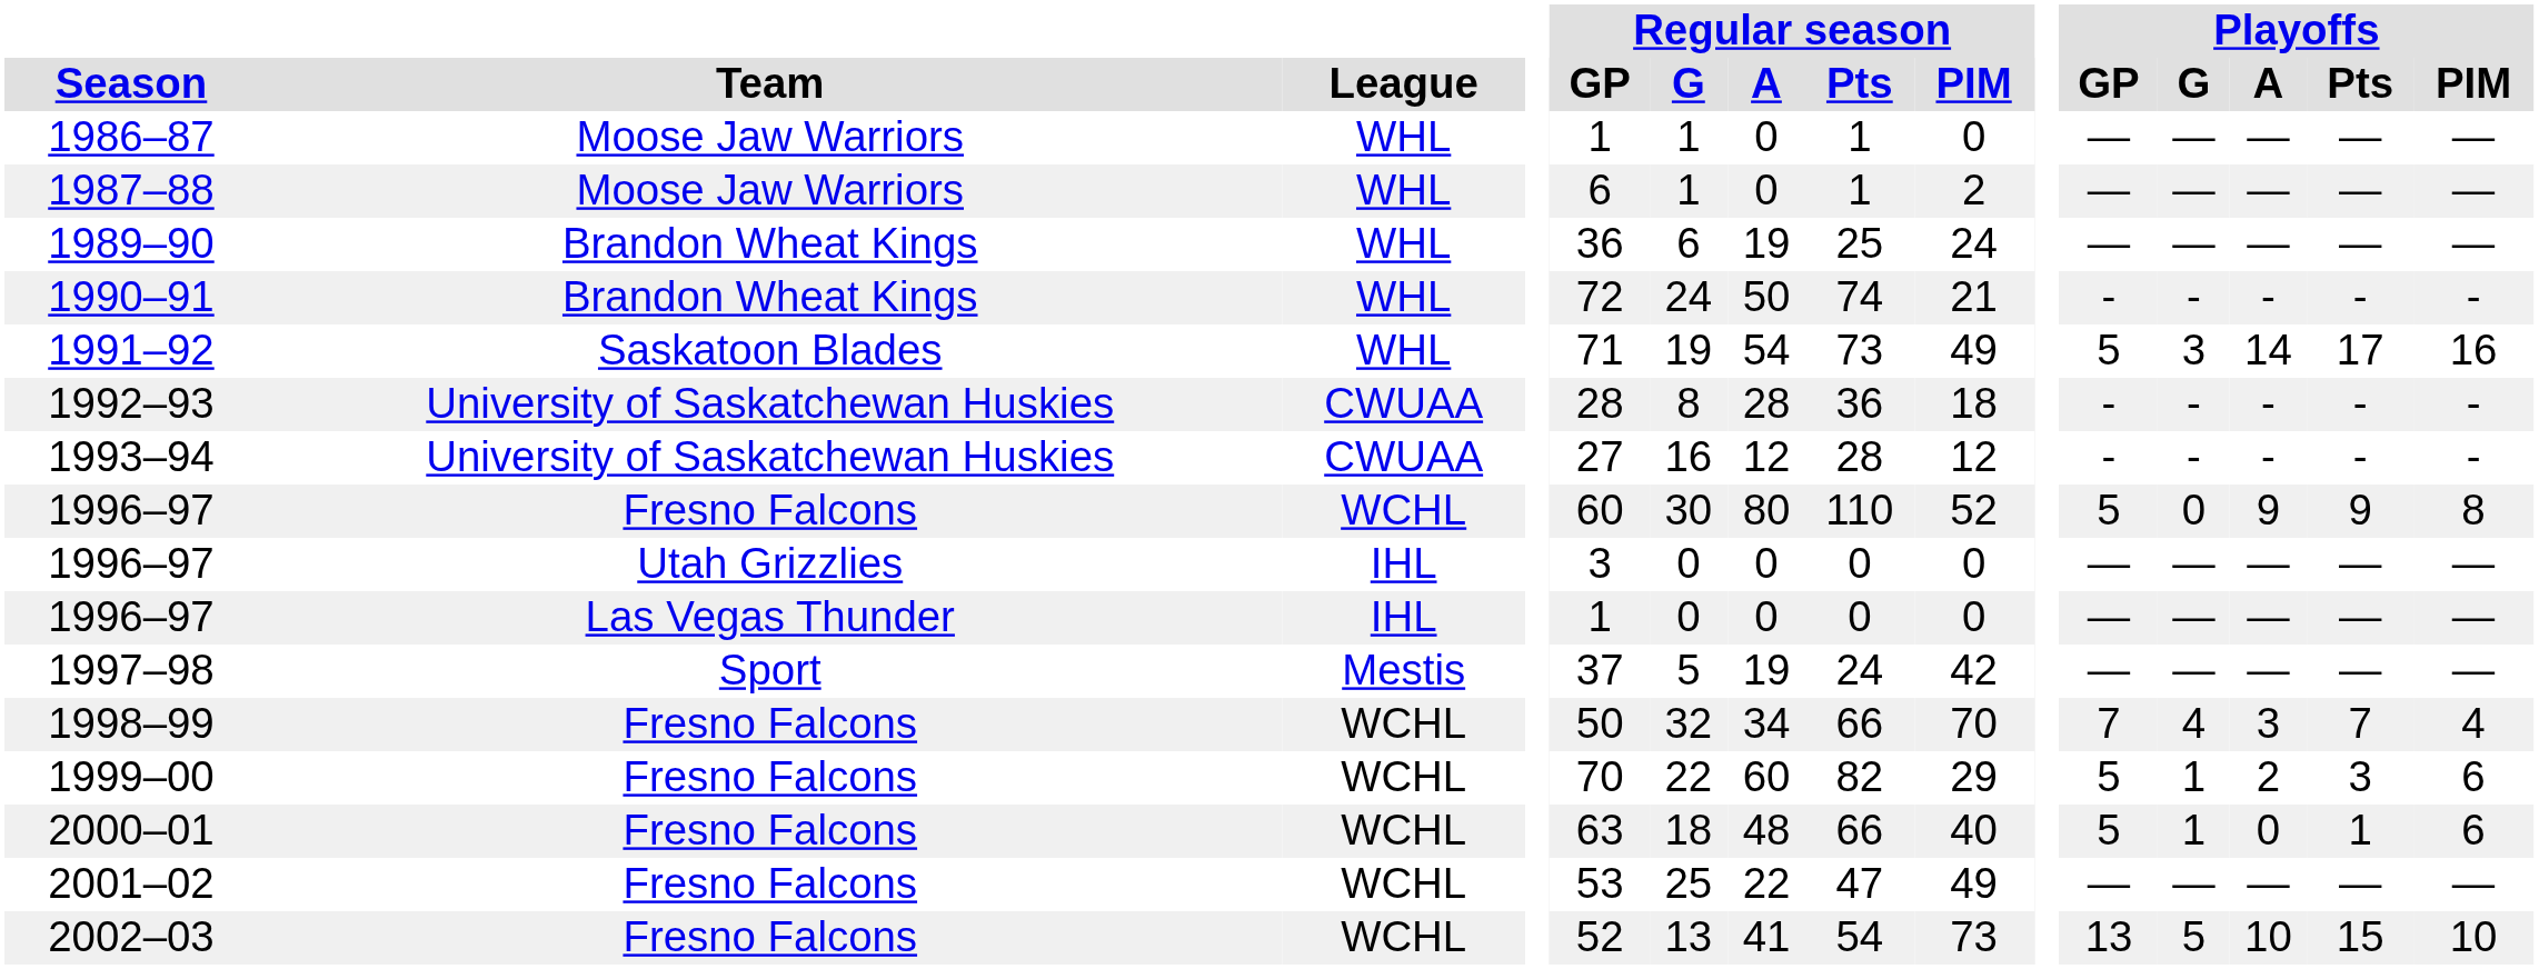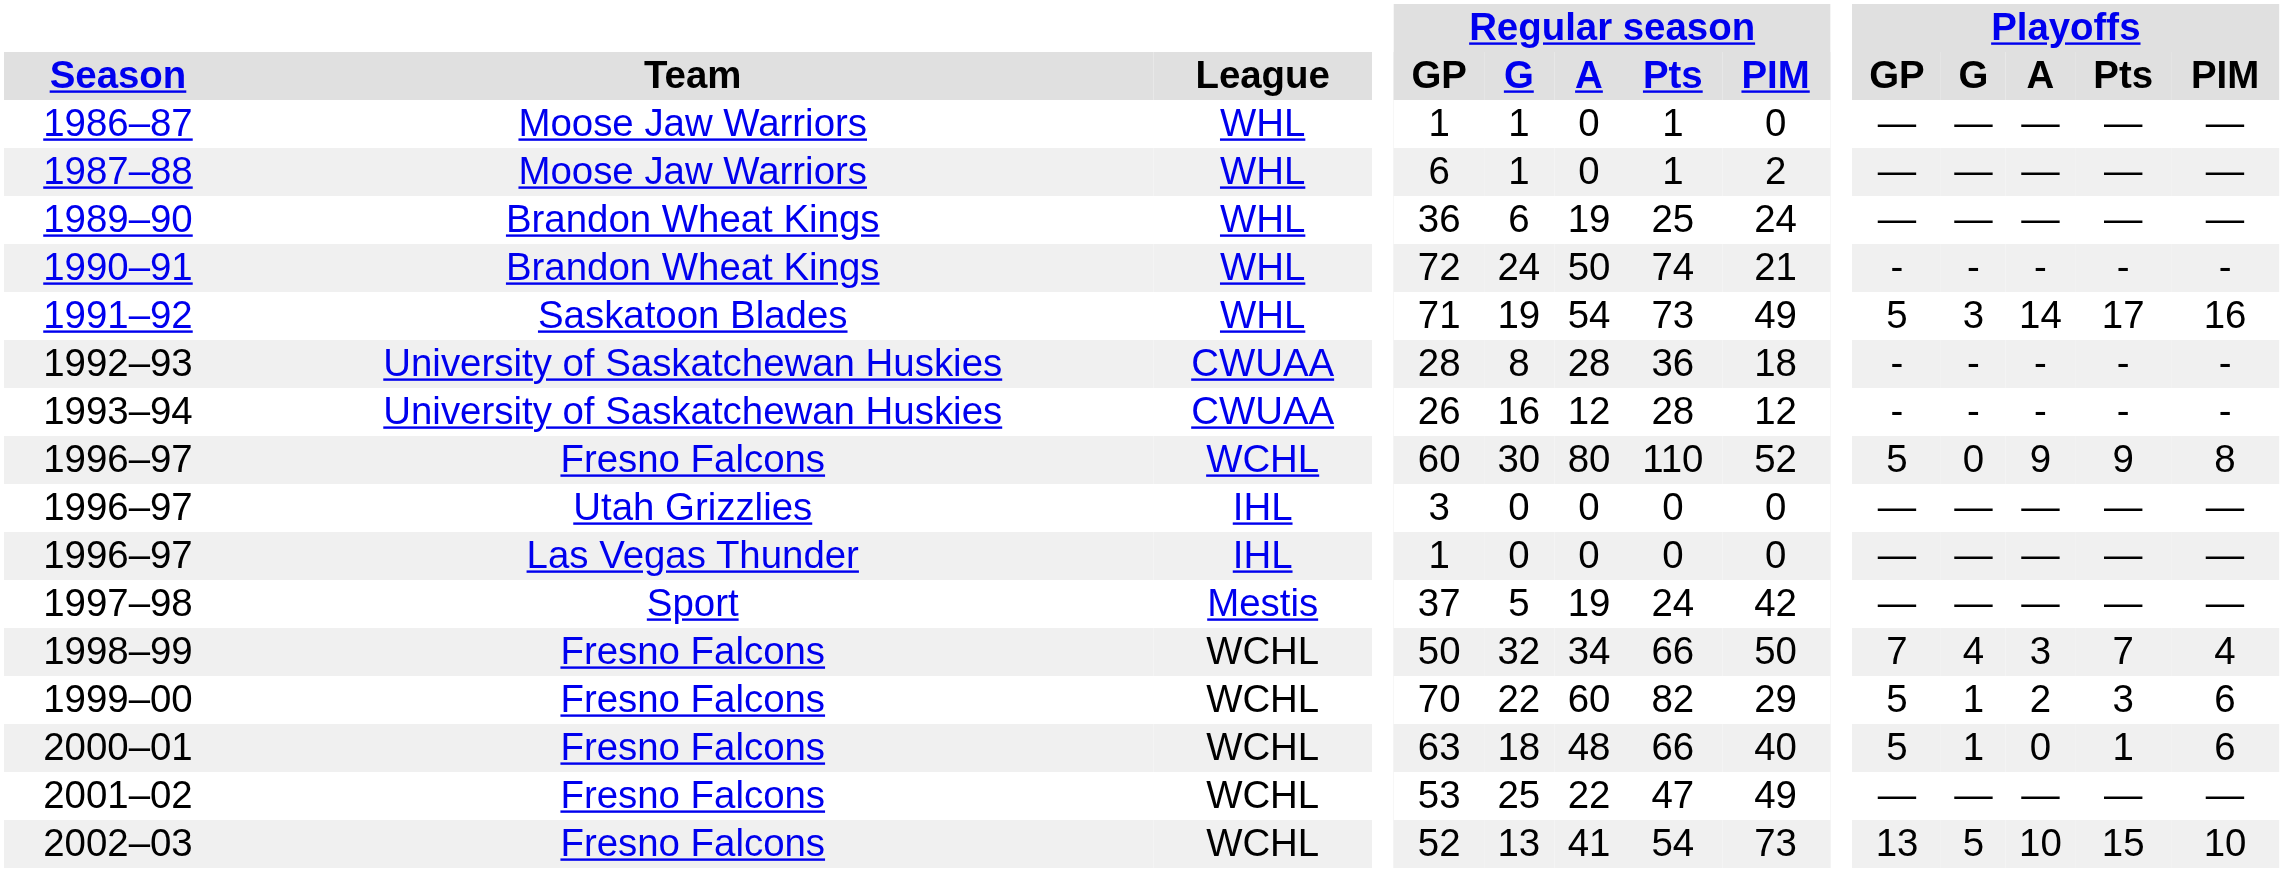 <table BORDER="0" CELLPADDING="1" CELLSPACING="0" WIDTH="75%">
 <tr ALIGN="center" bgcolor="#e0e0e0">
 <th colspan="3" bgcolor="#ffffff"> </th>
 <th rowspan="99" bgcolor="#ffffff"> </th>
 <th colspan="5"><a href='#'>Regular season</a></th>
 <th rowspan="99" bgcolor="#ffffff"> </th>
 <th colspan="5"><a href='#'>Playoffs</a></th>
 </tr>
 <tr ALIGN="center" bgcolor="#e0e0e0">
 <th><a href='#'>Season</a></th>
 <th>Team</th>
 <th>League</th>
 <th>GP</th>
 <th><a href='#'>G</a></th>
 <th><a href='#'>A</a></th>
 <th><a href='#'>Pts</a></th>
 <th><a href='#'>PIM</a></th>
 <th>GP</th>
 <th>G</th>
 <th>A</th>
 <th>Pts</th>
 <th>PIM</th>
 </tr>
 <tr ALIGN="center">
 <td><a href='#'>1986–87</a></td>
 <td><a href='#'>Moose Jaw Warriors</a></td>
 <td><a href='#'>WHL</a></td>
 <td>1</td>
 <td>1</td>
 <td>0</td>
 <td>1</td>
 <td>0</td>
 <td>—</td>
 <td>—</td>
 <td>—</td>
 <td>—</td>
 <td>—</td>
 </tr>
 <tr ALIGN="center" bgcolor="#f0f0f0">
 <td><a href='#'>1987–88</a></td>
 <td><a href='#'>Moose Jaw Warriors</a></td>
 <td><a href='#'>WHL</a></td>
 <td>6</td>
 <td>1</td>
 <td>0</td>
 <td>1</td>
 <td>2</td>
 <td>—</td>
 <td>—</td>
 <td>—</td>
 <td>—</td>
 <td>—</td>
 </tr>
 <tr ALIGN="center">
 <td><a href='#'>1989–90</a></td>
 <td><a href='#'>Brandon Wheat Kings</a></td>
 <td><a href='#'>WHL</a></td>
 <td>36</td>
 <td>6</td>
 <td>19</td>
 <td>25</td>
 <td>24</td>
 <td>—</td>
 <td>—</td>
 <td>—</td>
 <td>—</td>
 <td>—</td>
 </tr>
 <tr ALIGN="center" bgcolor="#f0f0f0">
 <td><a href='#'>1990–91</a></td>
 <td><a href='#'>Brandon Wheat Kings</a></td>
 <td><a href='#'>WHL</a></td>
 <td>72</td>
 <td>24</td>
 <td>50</td>
 <td>74</td>
 <td>21</td>
 <td>-</td>
 <td>-</td>
 <td>-</td>
 <td>-</td>
 <td>-</td>
 </tr>
 <tr ALIGN="center">
 <td><a href='#'>1991–92</a></td>
 <td><a href='#'>Saskatoon Blades</a></td>
 <td><a href='#'>WHL</a></td>
 <td>71</td>
 <td>19</td>
 <td>54</td>
 <td>73</td>
 <td>49</td>
 <td>5</td>
 <td>3</td>
 <td>14</td>
 <td>17</td>
 <td>16</td>
 </tr>
 <tr ALIGN="center" bgcolor="#f0f0f0">
 <td>1992–93</td>
 <td><a href='#'>University of Saskatchewan Huskies</a></td>
 <td><a href='#'>CWUAA</a></td>
 <td>28</td>
 <td>8</td>
 <td>28</td>
 <td>36</td>
 <td>18</td>
 <td>-</td>
 <td>-</td>
 <td>-</td>
 <td>-</td>
 <td>-</td>
 </tr>
 <tr ALIGN="center">
 <td>1993–94</td>
 <td><a href='#'>University of Saskatchewan Huskies</a></td>
 <td><a href='#'>CWUAA</a></td>
-<td>27</td>
+<td>26</td>
 <td>16</td>
 <td>12</td>
 <td>28</td>
 <td>12</td>
 <td>-</td>
 <td>-</td>
 <td>-</td>
 <td>-</td>
 <td>-</td>
 </tr>
 <tr ALIGN="center" bgcolor="#f0f0f0">
 <td>1996–97</td>
 <td><a href='#'>Fresno Falcons</a></td>
 <td><a href='#'>WCHL</a></td>
 <td>60</td>
 <td>30</td>
 <td>80</td>
 <td>110</td>
 <td>52</td>
 <td>5</td>
 <td>0</td>
 <td>9</td>
 <td>9</td>
 <td>8</td>
 </tr>
 <tr ALIGN="center">
 <td>1996–97</td>
 <td><a href='#'>Utah Grizzlies</a></td>
 <td><a href='#'>IHL</a></td>
 <td>3</td>
 <td>0</td>
 <td>0</td>
 <td>0</td>
 <td>0</td>
 <td>—</td>
 <td>—</td>
 <td>—</td>
 <td>—</td>
 <td>—</td>
 </tr>
 <tr ALIGN="center" bgcolor="#f0f0f0">
 <td>1996–97</td>
 <td><a href='#'>Las Vegas Thunder</a></td>
 <td><a href='#'>IHL</a></td>
 <td>1</td>
 <td>0</td>
 <td>0</td>
 <td>0</td>
 <td>0</td>
 <td>—</td>
 <td>—</td>
 <td>—</td>
 <td>—</td>
 <td>—</td>
 </tr>
 <tr ALIGN="center">
 <td>1997–98</td>
 <td><a href='#'>Sport</a></td>
 <td><a href='#'>Mestis</a></td>
 <td>37</td>
 <td>5</td>
 <td>19</td>
 <td>24</td>
 <td>42</td>
 <td>—</td>
 <td>—</td>
 <td>—</td>
 <td>—</td>
 <td>—</td>
 </tr>
 <tr ALIGN="center" bgcolor="#f0f0f0">
 <td>1998–99</td>
 <td><a href='#'>Fresno Falcons</a></td>
 <td>WCHL</td>
 <td>50</td>
 <td>32</td>
 <td>34</td>
 <td>66</td>
-<td>70</td>
+<td>50</td>
 <td>7</td>
 <td>4</td>
 <td>3</td>
 <td>7</td>
 <td>4</td>
 </tr>
 <tr ALIGN="center">
 <td>1999–00</td>
 <td><a href='#'>Fresno Falcons</a></td>
 <td>WCHL</td>
 <td>70</td>
 <td>22</td>
 <td>60</td>
 <td>82</td>
 <td>29</td>
 <td>5</td>
 <td>1</td>
 <td>2</td>
 <td>3</td>
 <td>6</td>
 </tr>
 <tr ALIGN="center" bgcolor="#f0f0f0">
 <td>2000–01</td>
 <td><a href='#'>Fresno Falcons</a></td>
 <td>WCHL</td>
 <td>63</td>
 <td>18</td>
 <td>48</td>
 <td>66</td>
 <td>40</td>
 <td>5</td>
 <td>1</td>
 <td>0</td>
 <td>1</td>
 <td>6</td>
 </tr>
 <tr ALIGN="center">
 <td>2001–02</td>
 <td><a href='#'>Fresno Falcons</a></td>
 <td>WCHL</td>
 <td>53</td>
 <td>25</td>
 <td>22</td>
 <td>47</td>
 <td>49</td>
 <td>—</td>
 <td>—</td>
 <td>—</td>
 <td>—</td>
 <td>—</td>
 </tr>
 <tr ALIGN="center" bgcolor="#f0f0f0">
 <td>2002–03</td>
 <td><a href='#'>Fresno Falcons</a></td>
 <td>WCHL</td>
 <td>52</td>
 <td>13</td>
 <td>41</td>
 <td>54</td>
 <td>73</td>
 <td>13</td>
 <td>5</td>
 <td>10</td>
 <td>15</td>
 <td>10</td>
 </tr>
 </table>
